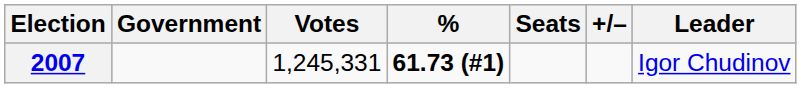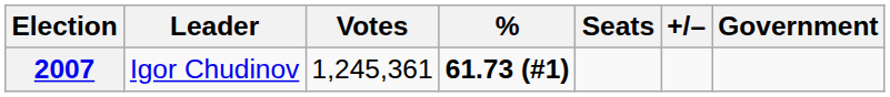 <table class=wikitable style=text-align:right>
 <tr>
 <th>Election</th>
-<th>Government</th>
+<th>Leader</th>
 <th>Votes</th>
 <th>%</th>
 <th>Seats</th>
 <th>+/–</th>
-<th>Leader</th>
+<th>Government</th>
 </tr>
 <tr>
 <th><a href='#'>2007</a></th>
-<td></td>
-<td>1,245,331</td>
+<td><a href='#'>Igor Chudinov</a></td>
+<td>1,245,361</td>
 <td><strong>61.73 (#1)</strong></td>
 <td></td>
 <td></td>
-<td><a href='#'>Igor Chudinov</a></td>
+<td></td>
 </tr>
 </table>
